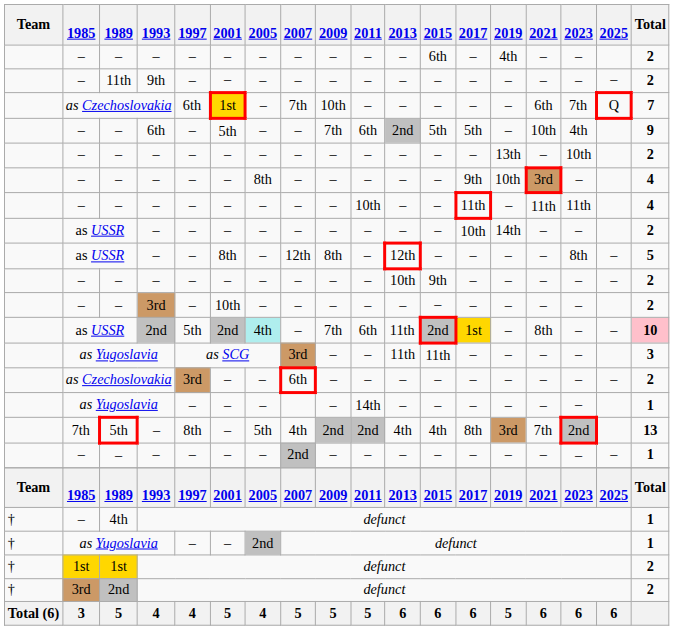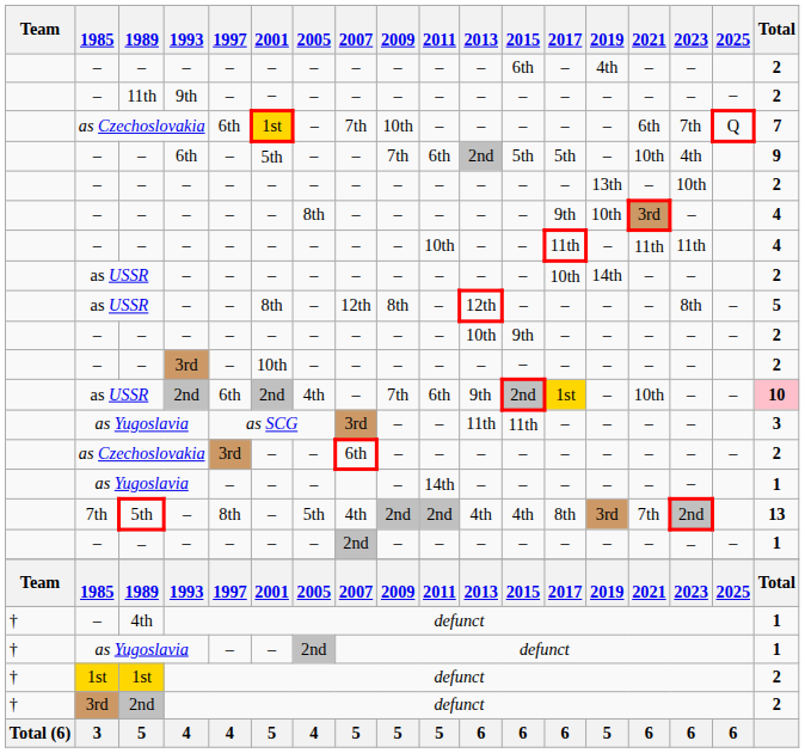 <table class="wikitable" style="text-align:center; font-size:90%">
 <tr bgcolor="">
 <th>Team</th>
 <th><br><a href='#'>1985</a></th>
 <th><br><a href='#'>1989</a></th>
 <th><br><a href='#'>1993</a></th>
 <th><br><a href='#'>1997</a></th>
 <th><br><a href='#'>2001</a></th>
 <th><br><a href='#'>2005</a></th>
 <th><br><a href='#'>2007</a></th>
 <th><br><a href='#'>2009</a></th>
 <th><br><a href='#'>2011</a></th>
 <th><br><a href='#'>2013</a></th>
 <th><br><a href='#'>2015</a></th>
 <th><br><a href='#'>2017</a></th>
 <th><br><a href='#'>2019</a></th>
 <th><br><a href='#'>2021</a></th>
 <th><br><a href='#'>2023</a></th>
 <th><br><a href='#'>2025</a></th>
 <th>Total</th>
 </tr>
 <tr>
 <td align="left"></td>
 <td>–</td>
 <td>–</td>
 <td>–</td>
 <td>–</td>
 <td>–</td>
 <td>–</td>
 <td>–</td>
 <td>–</td>
 <td>–</td>
 <td>–</td>
 <td>6th</td>
 <td>–</td>
 <td>4th</td>
 <td>–</td>
 <td>–</td>
 <td></td>
 <td><strong>2</strong></td>
 </tr>
 <tr>
 <td align="left"></td>
 <td>–</td>
 <td>11th</td>
 <td>9th</td>
 <td>–</td>
 <td>–</td>
 <td>–</td>
 <td>–</td>
 <td>–</td>
 <td>–</td>
 <td>–</td>
 <td>–</td>
 <td>–</td>
 <td>–</td>
 <td>–</td>
 <td>–</td>
 <td>–</td>
 <td><strong>2</strong></td>
 </tr>
 <tr>
 <td align="left"></td>
 <td colspan="3"><em>as <a href='#'>Czechoslovakia</a></em></td>
 <td>6th</td>
 <td style="border: 3px solid red" bgcolor=gold>1st</td>
 <td>–</td>
 <td>7th</td>
 <td>10th</td>
 <td>–</td>
 <td>–</td>
 <td>–</td>
 <td>–</td>
 <td>–</td>
 <td>6th</td>
 <td>7th</td>
 <td style="border: 3px solid red">Q</td>
 <td><strong>7</strong></td>
 </tr>
 <tr>
 <td align="left"></td>
 <td>–</td>
 <td>–</td>
 <td>6th</td>
 <td>–</td>
 <td>5th</td>
 <td>–</td>
 <td>–</td>
 <td>7th</td>
 <td>6th</td>
 <td bgcolor=silver>2nd</td>
 <td>5th</td>
 <td>5th</td>
 <td>–</td>
 <td>10th</td>
 <td>4th</td>
 <td></td>
 <td><strong>9</strong></td>
 </tr>
 <tr>
 <td align="left"></td>
 <td>–</td>
 <td>–</td>
 <td>–</td>
 <td>–</td>
 <td>–</td>
 <td>–</td>
 <td>–</td>
 <td>–</td>
 <td>–</td>
 <td>–</td>
 <td>–</td>
 <td>–</td>
 <td>13th</td>
 <td>–</td>
 <td>10th</td>
 <td></td>
 <td><strong>2</strong></td>
 </tr>
 <tr>
 <td align="left"></td>
 <td>–</td>
 <td>–</td>
 <td>–</td>
 <td>–</td>
 <td>–</td>
 <td>8th</td>
 <td>–</td>
 <td>–</td>
 <td>–</td>
 <td>–</td>
 <td>–</td>
 <td>9th</td>
 <td>10th</td>
 <td style="border: 3px solid red" bgcolor="cc9966">3rd</td>
 <td>–</td>
 <td></td>
 <td><strong>4</strong></td>
 </tr>
 <tr>
 <td align="left"></td>
 <td>–</td>
 <td>–</td>
 <td>–</td>
 <td>–</td>
 <td>–</td>
 <td>–</td>
 <td>–</td>
 <td>–</td>
 <td>10th</td>
 <td>–</td>
 <td>–</td>
 <td style="border: 3px solid red">11th</td>
 <td>–</td>
 <td>11th</td>
 <td>11th</td>
 <td></td>
 <td><strong>4</strong></td>
 </tr>
 <tr>
 <td align="left"></td>
 <td colspan="2">as <a href='#'><em>USSR</em></a></td>
 <td>–</td>
 <td>–</td>
 <td>–</td>
 <td>–</td>
 <td>–</td>
 <td>–</td>
 <td>–</td>
 <td>–</td>
 <td>–</td>
 <td>10th</td>
 <td>14th</td>
 <td>–</td>
 <td>–</td>
 <td></td>
 <td><strong>2</strong></td>
 </tr>
 <tr>
 <td align="left"></td>
 <td colspan="2">as <a href='#'><em>USSR</em></a></td>
 <td>–</td>
 <td>–</td>
 <td>8th</td>
 <td>–</td>
 <td>12th</td>
 <td>8th</td>
 <td>–</td>
 <td style="border: 3px solid red">12th</td>
 <td>–</td>
 <td>–</td>
 <td>–</td>
 <td>–</td>
 <td>8th</td>
 <td>–</td>
 <td><strong>5</strong></td>
 </tr>
 <tr>
 <td align="left"></td>
 <td>–</td>
 <td>–</td>
 <td>–</td>
 <td>–</td>
 <td>–</td>
 <td>–</td>
 <td>–</td>
 <td>–</td>
 <td>–</td>
 <td>10th</td>
 <td>9th</td>
 <td>–</td>
 <td>–</td>
 <td>–</td>
 <td>–</td>
 <td>–</td>
 <td><strong>2</strong></td>
 </tr>
 <tr>
 <td align="left"></td>
 <td>–</td>
 <td>–</td>
 <td bgcolor="cc9966">3rd</td>
 <td>–</td>
 <td>10th</td>
 <td>–</td>
 <td>–</td>
 <td>–</td>
 <td>–</td>
 <td>–</td>
 <td>–</td>
 <td>–</td>
 <td>–</td>
 <td>–</td>
 <td>–</td>
 <td></td>
 <td><strong>2</strong></td>
 </tr>
 <tr>
 <td align="left"></td>
 <td colspan="2">as <a href='#'><em>USSR</em></a></td>
 <td bgcolor=silver>2nd</td>
-<td>5th</td>
+<td>6th</td>
 <td bgcolor=silver>2nd</td>
-<td style="background: paleturquoise;">4th</td>
+<td>4th</td>
 <td>–</td>
 <td>7th</td>
 <td>6th</td>
-<td>11th</td>
+<td>9th</td>
 <td style="border: 3px solid red" bgcolor=silver>2nd</td>
 <td bgcolor=gold>1st</td>
 <td>–</td>
-<td>8th</td>
+<td>10th</td>
 <td>–</td>
 <td>–</td>
 <td style="background: pink;"><strong>10</strong></td>
 </tr>
 <tr>
 <td align="left"></td>
 <td colspan="3"><em>as</em> <a href='#'><em>Yugoslavia</em></a></td>
 <td colspan="3"><em>as <a href='#'>SCG</a></em></td>
 <td bgcolor="cc9966">3rd</td>
 <td>–</td>
 <td>–</td>
 <td>11th</td>
 <td>11th</td>
 <td>–</td>
 <td>–</td>
 <td>–</td>
 <td>–</td>
 <td></td>
 <td><strong>3</strong></td>
 </tr>
 <tr>
 <td align="left"></td>
 <td colspan="3"><em>as <a href='#'>Czechoslovakia</a></em></td>
 <td bgcolor="cc9966">3rd</td>
 <td>–</td>
 <td>–</td>
 <td style="border: 3px solid red">6th</td>
 <td>–</td>
 <td>–</td>
 <td>–</td>
 <td>–</td>
 <td>–</td>
 <td>–</td>
 <td>–</td>
 <td>–</td>
 <td>–</td>
 <td><strong>2</strong></td>
 </tr>
 <tr>
 <td align="left"></td>
 <td colspan="3"><em>as</em> <a href='#'><em>Yugoslavia</em></a></td>
 <td>–</td>
 <td>–</td>
 <td>–</td>
 <td></td>
 <td>–</td>
 <td>14th</td>
 <td>–</td>
 <td>–</td>
 <td>–</td>
 <td>–</td>
 <td>–</td>
 <td>–</td>
 <td></td>
 <td><strong>1</strong></td>
 </tr>
 <tr>
 <td align="left"></td>
 <td>7th</td>
 <td style="border: 3px solid red">5th</td>
 <td>–</td>
 <td>8th</td>
 <td>–</td>
 <td>5th</td>
 <td>4th</td>
 <td bgcolor=silver>2nd</td>
 <td bgcolor=silver>2nd</td>
 <td>4th</td>
 <td>4th</td>
 <td>8th</td>
 <td bgcolor="cc9966">3rd</td>
 <td>7th</td>
 <td style="border: 3px solid red" bgcolor=silver>2nd</td>
 <td></td>
 <td><strong>13</strong></td>
 </tr>
 <tr>
 <td align="left"></td>
 <td>–</td>
 <td>–</td>
 <td>–</td>
 <td>–</td>
 <td>–</td>
 <td>–</td>
 <td bgcolor=silver>2nd</td>
 <td>–</td>
 <td>–</td>
 <td>–</td>
 <td>–</td>
 <td>–</td>
 <td>–</td>
 <td>–</td>
 <td>–</td>
 <td>–</td>
 <td><strong>1</strong></td>
 </tr>
 <tr>
 </tr>
 <tr bgcolor="">
 <th>Team</th>
 <th><br><a href='#'>1985</a></th>
 <th><br><a href='#'>1989</a></th>
 <th><br><a href='#'>1993</a></th>
 <th><br><a href='#'>1997</a></th>
 <th><br><a href='#'>2001</a></th>
 <th><br><a href='#'>2005</a></th>
 <th><br><a href='#'>2007</a></th>
 <th><br><a href='#'>2009</a></th>
 <th><br><a href='#'>2011</a></th>
 <th><br><a href='#'>2013</a></th>
 <th><br><a href='#'>2015</a></th>
 <th><br><a href='#'>2017</a></th>
 <th><br><a href='#'>2019</a></th>
 <th><br><a href='#'>2021</a></th>
 <th><br><a href='#'>2023</a></th>
 <th><br><a href='#'>2025</a></th>
 <th>Total</th>
 </tr>
 <tr>
 <td align="left"><em></em> †</td>
 <td>–</td>
 <td>4th</td>
 <td colspan="14"><em>defunct</em></td>
 <td><strong>1</strong></td>
 </tr>
 <tr>
 <td align="left"><em></em> †</td>
 <td colspan="3"><em>as</em> <a href='#'><em>Yugoslavia</em></a></td>
 <td>–</td>
 <td>–</td>
 <td bgcolor=silver>2nd</td>
 <td colspan="10"><em>defunct</em></td>
 <td><strong>1</strong></td>
 </tr>
 <tr>
 <td align="left"><em> </em> †</td>
 <td bgcolor=gold>1st</td>
 <td bgcolor=gold>1st</td>
 <td colspan="14"><em>defunct</em></td>
 <td><strong>2</strong></td>
 </tr>
 <tr>
 <td align="left"><em></em>  †</td>
 <td bgcolor="cc9966">3rd</td>
 <td bgcolor=silver>2nd</td>
 <td colspan="14"><em>defunct</em></td>
 <td><strong>2</strong></td>
 </tr>
 <tr>
 <th>Total (6)</th>
 <th>3</th>
 <th>5</th>
 <th>4</th>
 <th>4</th>
 <th>5</th>
 <th>4</th>
 <th>5</th>
 <th>5</th>
 <th>5</th>
 <th>6</th>
 <th>6</th>
 <th>6</th>
 <th>5</th>
 <th>6</th>
 <th>6</th>
 <th>6</th>
 <th></th>
 </tr>
 </table>
